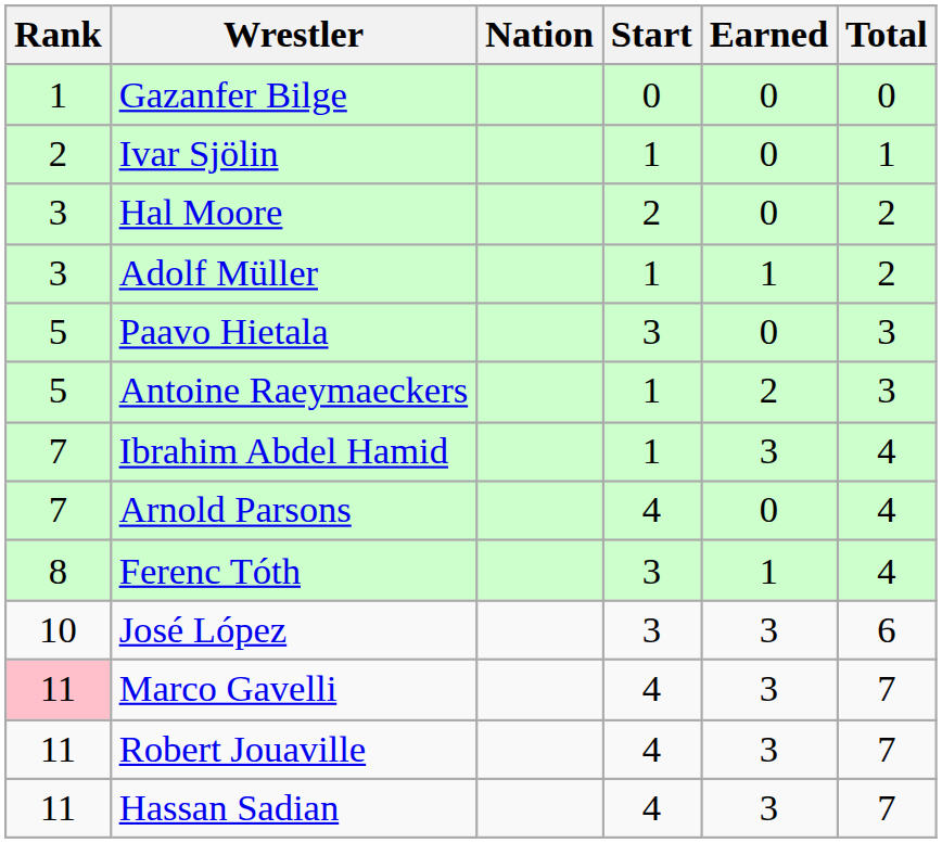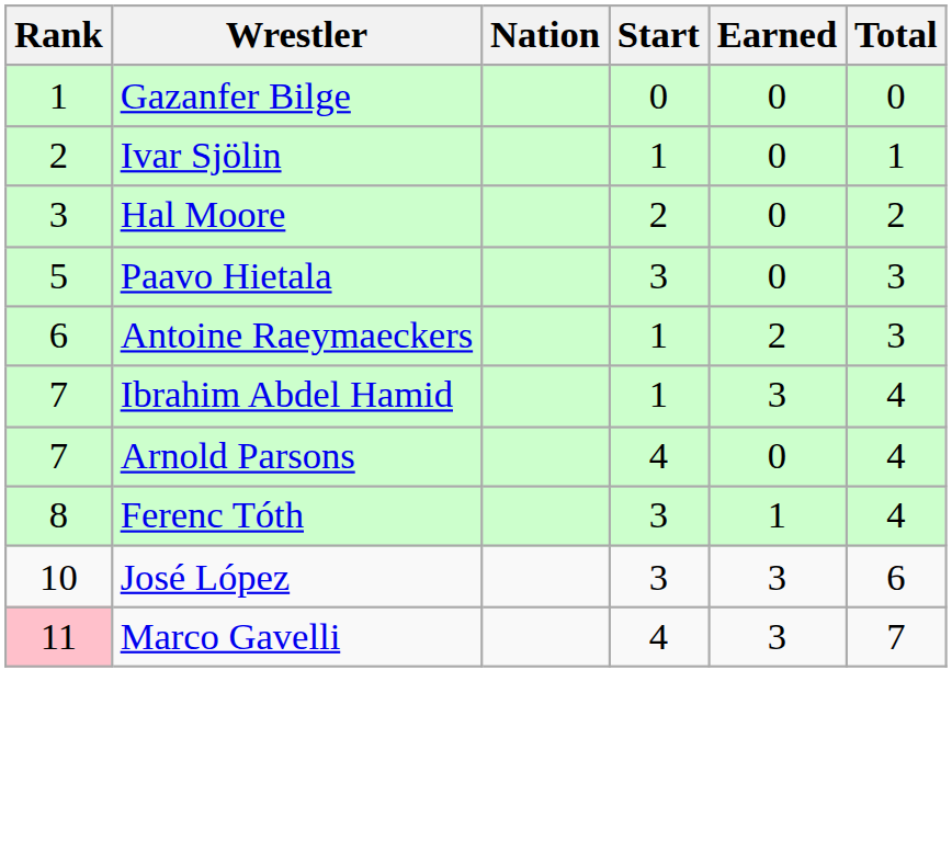 <table class="wikitable sortable" style="text-align:center;">
 <tr>
 <th>Rank</th>
 <th>Wrestler</th>
 <th>Nation</th>
 <th>Start</th>
 <th>Earned</th>
 <th>Total</th>
 </tr>
 <tr style="background:#cfc;">
 <td>1</td>
 <td align=left><a href='#'>Gazanfer Bilge</a></td>
 <td align=left></td>
 <td>0</td>
 <td>0</td>
 <td>0</td>
 </tr>
 <tr style="background:#cfc;">
 <td>2</td>
 <td align=left><a href='#'>Ivar Sjölin</a></td>
 <td align=left></td>
 <td>1</td>
 <td>0</td>
 <td>1</td>
 </tr>
 <tr style="background:#cfc;">
 <td>3</td>
 <td align=left><a href='#'>Hal Moore</a></td>
 <td align=left></td>
 <td>2</td>
 <td>0</td>
 <td>2</td>
 </tr>
 <tr style="background:#cfc;">
-<td>3</td>
-<td align=left><a href='#'>Adolf Müller</a></td>
-<td align=left></td>
-<td>1</td>
-<td>1</td>
-<td>2</td>
-</tr>
-<tr style="background:#cfc;">
 <td>5</td>
 <td align=left><a href='#'>Paavo Hietala</a></td>
 <td align=left></td>
 <td>3</td>
 <td>0</td>
 <td>3</td>
 </tr>
 <tr style="background:#cfc;">
-<td>5</td>
+<td>6</td>
 <td align=left><a href='#'>Antoine Raeymaeckers</a></td>
 <td align=left></td>
 <td>1</td>
 <td>2</td>
 <td>3</td>
 </tr>
 <tr style="background:#cfc;">
 <td>7</td>
 <td align=left><a href='#'>Ibrahim Abdel Hamid</a></td>
 <td align=left></td>
 <td>1</td>
 <td>3</td>
 <td>4</td>
 </tr>
 <tr style="background:#cfc;">
 <td>7</td>
 <td align=left><a href='#'>Arnold Parsons</a></td>
 <td align=left></td>
 <td>4</td>
 <td>0</td>
 <td>4</td>
 </tr>
 <tr style="background:#cfc;">
 <td>8</td>
 <td align=left><a href='#'>Ferenc Tóth</a></td>
 <td align=left></td>
 <td>3</td>
 <td>1</td>
 <td>4</td>
 </tr>
 <tr>
 <td>10</td>
 <td align=left><a href='#'>José López</a></td>
 <td align=left></td>
 <td>3</td>
 <td>3</td>
 <td>6</td>
 </tr>
 <tr>
 <td style="background: pink;">11</td>
 <td align=left><a href='#'>Marco Gavelli</a></td>
 <td align=left></td>
 <td>4</td>
 <td>3</td>
 <td>7</td>
 </tr>
-<tr>
-<td>11</td>
-<td align=left><a href='#'>Robert Jouaville</a></td>
-<td align=left></td>
-<td>4</td>
-<td>3</td>
-<td>7</td>
-</tr>
-<tr>
-<td>11</td>
-<td align=left><a href='#'>Hassan Sadian</a></td>
-<td align=left></td>
-<td>4</td>
-<td>3</td>
-<td>7</td>
-</tr>
 </table>
